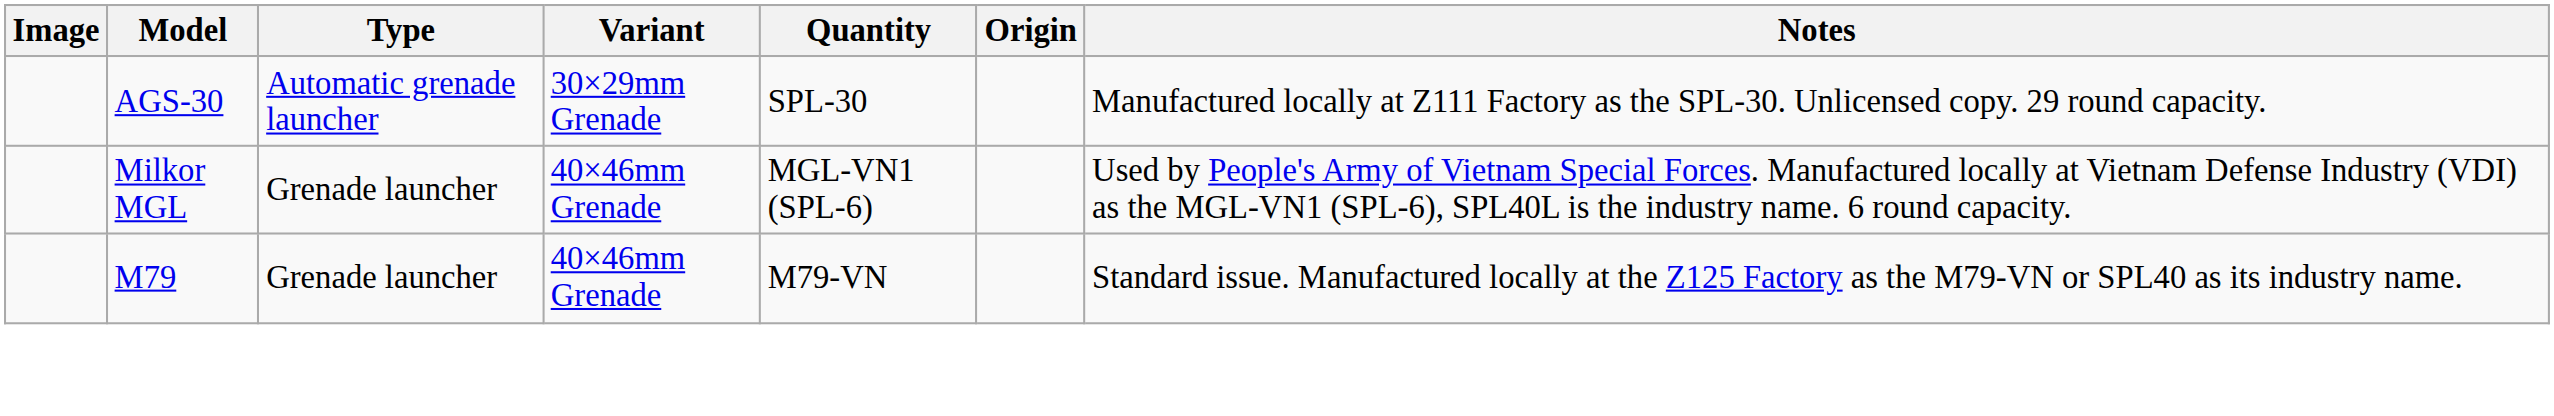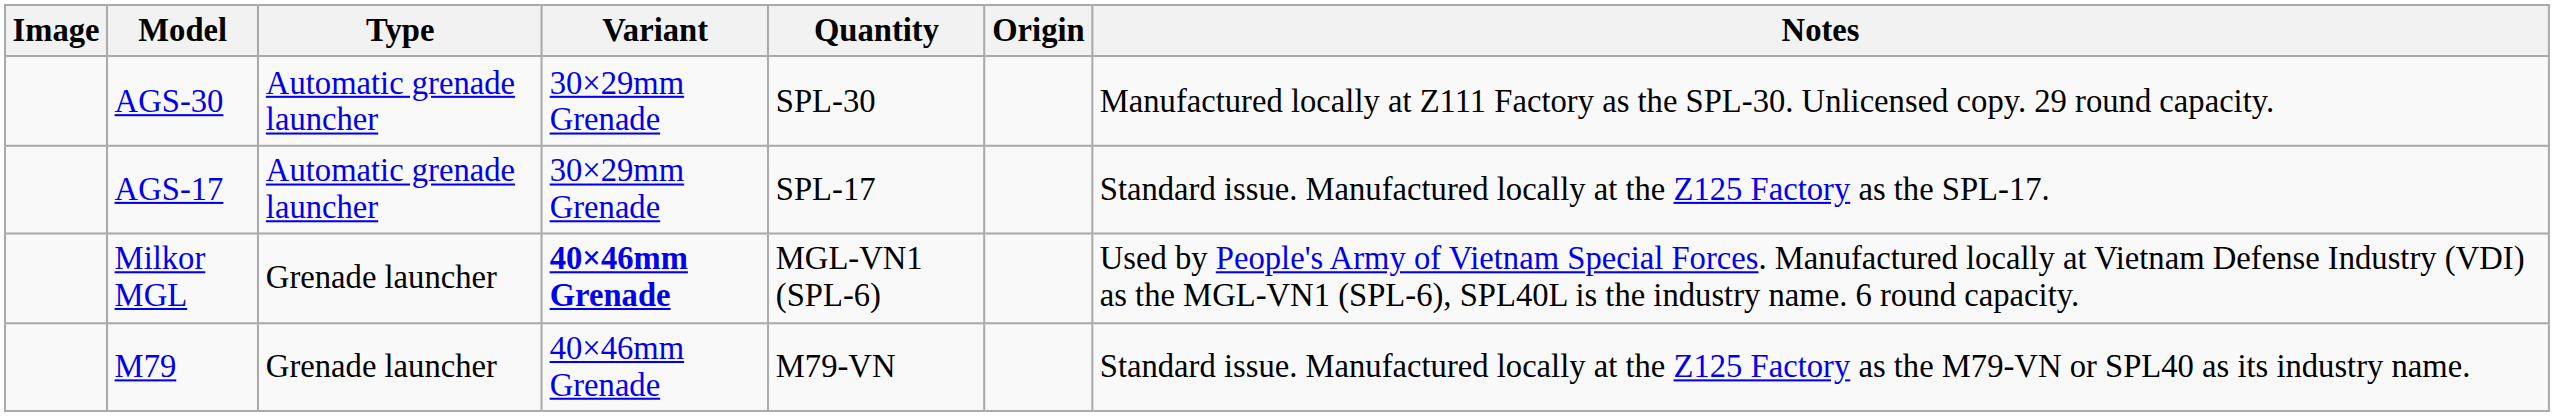 <table class="wikitable">
 <tr>
 <th>Image</th>
 <th>Model</th>
 <th>Type</th>
 <th>Variant</th>
 <th>Quantity</th>
 <th>Origin</th>
 <th>Notes</th>
 </tr>
 <tr>
 <td></td>
 <td><a href='#'>AGS-30</a></td>
 <td><a href='#'>Automatic grenade launcher</a></td>
 <td><a href='#'>30×29mm Grenade</a></td>
 <td>SPL-30</td>
 <td><br></td>
 <td>Manufactured locally at Z111 Factory as the SPL-30. Unlicensed copy. 29 round capacity.</td>
 </tr>
 <tr>
 <td></td>
+<td><a href='#'>AGS-17</a></td>
+<td><a href='#'>Automatic grenade launcher</a></td>
+<td><a href='#'>30×29mm Grenade</a></td>
+<td>SPL-17</td>
+<td><br></td>
+<td>Standard issue. Manufactured locally at the <a href='#'>Z125 Factory</a> as the SPL-17.</td>
+</tr>
+<tr>
+<td></td>
 <td><a href='#'>Milkor MGL</a></td>
 <td>Grenade launcher</td>
-<td><a href='#'>40×46mm Grenade</a></td>
+<td><strong><a href='#'>40×46mm Grenade</a></strong></td>
 <td>MGL-VN1 (SPL-6)</td>
 <td><br></td>
 <td>Used by <a href='#'>People's Army of Vietnam Special Forces</a>. Manufactured locally at Vietnam Defense Industry (VDI) as the MGL-VN1 (SPL-6), SPL40L is the industry name. 6 round capacity.</td>
 </tr>
 <tr>
 <td></td>
 <td><a href='#'>M79</a></td>
 <td>Grenade launcher</td>
 <td><a href='#'>40×46mm Grenade</a></td>
 <td>M79-VN</td>
 <td><br></td>
 <td>Standard issue. Manufactured locally at the <a href='#'>Z125 Factory</a> as the M79-VN or SPL40 as its industry name.</td>
 </tr>
 </table>
